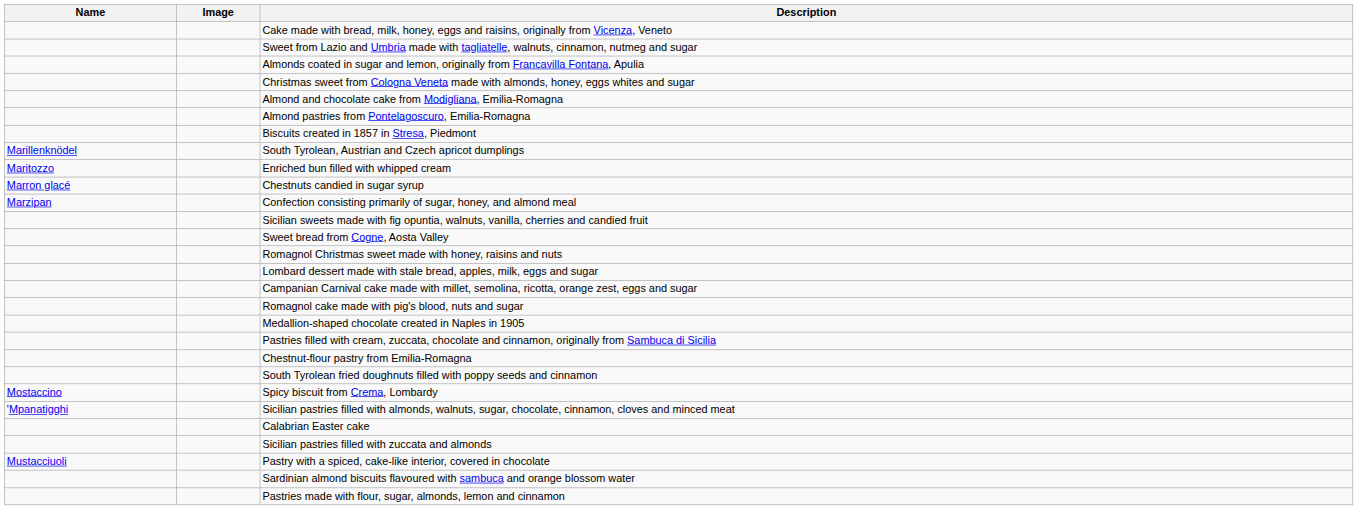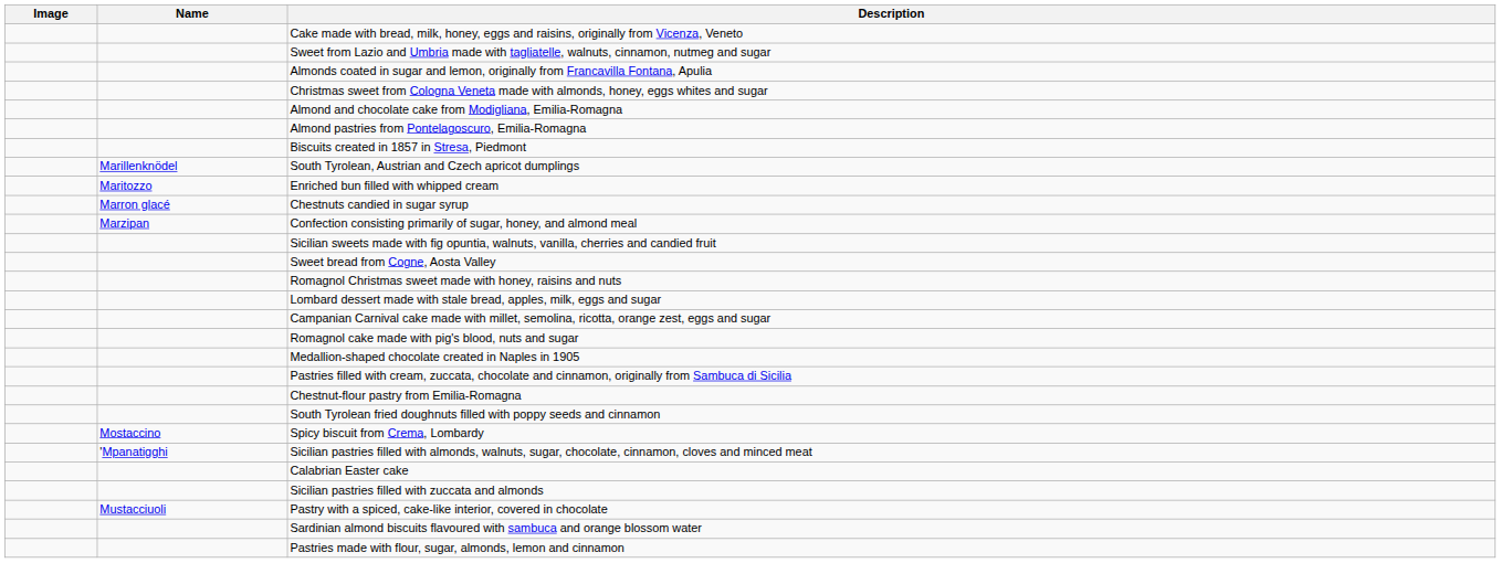 <table class="wikitable sortable" width="100%">
 <tr>
+<th class="unsortable">Image</th>
 <th>Name</th>
-<th class="unsortable">Image</th>
 <th>Description</th>
 </tr>
 <tr>
 <td></td>
 <td></td>
 <td>Cake made with bread, milk, honey, eggs and raisins, originally from <a href='#'>Vicenza</a>, Veneto</td>
 </tr>
 <tr>
 <td></td>
 <td></td>
 <td>Sweet from Lazio and <a href='#'>Umbria</a> made with <a href='#'>tagliatelle</a>, walnuts, cinnamon, nutmeg and sugar</td>
 </tr>
 <tr>
 <td></td>
 <td></td>
 <td>Almonds coated in sugar and lemon, originally from <a href='#'>Francavilla Fontana</a>, Apulia</td>
 </tr>
 <tr>
 <td></td>
 <td></td>
 <td>Christmas sweet from <a href='#'>Cologna Veneta</a> made with almonds, honey, eggs whites and sugar</td>
 </tr>
 <tr>
 <td></td>
 <td></td>
 <td>Almond and chocolate cake from <a href='#'>Modigliana</a>, Emilia-Romagna</td>
 </tr>
 <tr>
 <td></td>
 <td></td>
 <td>Almond pastries from <a href='#'>Pontelagoscuro</a>, Emilia-Romagna</td>
 </tr>
 <tr>
 <td></td>
 <td></td>
 <td>Biscuits created in 1857 in <a href='#'>Stresa</a>, Piedmont</td>
 </tr>
 <tr>
+<td></td>
 <td><a href='#'>Marillenknödel</a></td>
-<td></td>
 <td>South Tyrolean, Austrian and Czech apricot dumplings</td>
 </tr>
 <tr>
+<td></td>
 <td><a href='#'>Maritozzo</a></td>
-<td></td>
 <td>Enriched bun filled with whipped cream</td>
 </tr>
 <tr>
+<td></td>
 <td><a href='#'>Marron glacé</a></td>
-<td></td>
 <td>Chestnuts candied in sugar syrup</td>
 </tr>
 <tr>
+<td></td>
 <td><a href='#'>Marzipan</a></td>
-<td></td>
 <td>Confection consisting primarily of sugar, honey, and almond meal</td>
 </tr>
 <tr>
 <td></td>
 <td></td>
 <td>Sicilian sweets made with fig opuntia, walnuts, vanilla, cherries and candied fruit</td>
 </tr>
 <tr>
 <td></td>
 <td></td>
 <td>Sweet bread from <a href='#'>Cogne</a>, Aosta Valley</td>
 </tr>
 <tr>
 <td></td>
 <td></td>
 <td>Romagnol Christmas sweet made with honey, raisins and nuts</td>
 </tr>
 <tr>
 <td></td>
 <td></td>
 <td>Lombard dessert made with stale bread, apples, milk, eggs and sugar</td>
 </tr>
 <tr>
 <td></td>
 <td></td>
 <td>Campanian Carnival cake made with millet, semolina, ricotta, orange zest, eggs and sugar</td>
 </tr>
 <tr>
 <td></td>
 <td></td>
 <td>Romagnol cake made with pig's blood, nuts and sugar</td>
 </tr>
 <tr>
 <td></td>
 <td></td>
 <td>Medallion-shaped chocolate created in Naples in 1905</td>
 </tr>
 <tr>
 <td></td>
 <td></td>
 <td>Pastries filled with cream, zuccata, chocolate and cinnamon, originally from <a href='#'>Sambuca di Sicilia</a></td>
 </tr>
 <tr>
 <td></td>
 <td></td>
 <td>Chestnut-flour pastry from Emilia-Romagna</td>
 </tr>
 <tr>
 <td></td>
 <td></td>
 <td>South Tyrolean fried doughnuts filled with poppy seeds and cinnamon</td>
 </tr>
 <tr>
+<td></td>
 <td><a href='#'>Mostaccino</a></td>
-<td></td>
 <td>Spicy biscuit from <a href='#'>Crema</a>, Lombardy</td>
 </tr>
 <tr>
+<td></td>
 <td>'<a href='#'>Mpanatigghi</a></td>
-<td></td>
 <td>Sicilian pastries filled with almonds, walnuts, sugar, chocolate, cinnamon, cloves and minced meat</td>
 </tr>
 <tr>
 <td></td>
 <td></td>
 <td>Calabrian Easter cake</td>
 </tr>
 <tr>
 <td></td>
 <td></td>
 <td>Sicilian pastries filled with zuccata and almonds</td>
 </tr>
 <tr>
+<td></td>
 <td><a href='#'>Mustacciuoli</a></td>
-<td></td>
 <td>Pastry with a spiced, cake-like interior, covered in chocolate</td>
 </tr>
 <tr>
 <td></td>
 <td></td>
 <td>Sardinian almond biscuits flavoured with <a href='#'>sambuca</a> and orange blossom water</td>
 </tr>
 <tr>
 <td></td>
 <td></td>
 <td>Pastries made with flour, sugar, almonds, lemon and cinnamon</td>
 </tr>
 </table>
